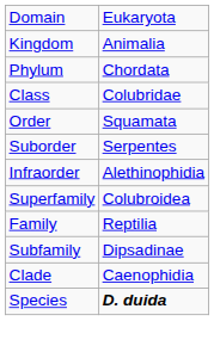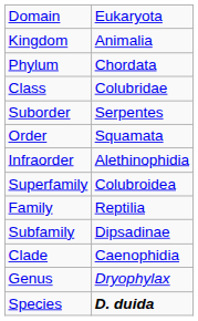 <table class="wikitable mw-collapsible mw-collapsed">
 <tr>
 <td><a href='#'>Domain</a></td>
 <td><a href='#'>Eukaryota</a></td>
 </tr>
 <tr>
 <td><a href='#'>Kingdom</a></td>
 <td><a href='#'>Animalia</a></td>
 </tr>
 <tr>
 <td><a href='#'>Phylum</a></td>
 <td><a href='#'>Chordata</a></td>
 </tr>
 <tr>
 <td><a href='#'>Class</a></td>
 <td><a href='#'>Colubridae</a></td>
 </tr>
 <tr>
+<td><a href='#'>Suborder</a></td>
+<td><a href='#'>Serpentes</a></td>
+</tr>
+<tr>
 <td><a href='#'>Order</a></td>
 <td><a href='#'>Squamata</a></td>
-</tr>
-<tr>
-<td><a href='#'>Suborder</a></td>
-<td><a href='#'>Serpentes</a></td>
 </tr>
 <tr>
 <td><a href='#'>Infraorder</a></td>
 <td><a href='#'>Alethinophidia</a></td>
 </tr>
 <tr>
 <td><a href='#'>Superfamily</a></td>
 <td><a href='#'>Colubroidea</a></td>
 </tr>
 <tr>
 <td><a href='#'>Family</a></td>
 <td><a href='#'>Reptilia</a></td>
 </tr>
 <tr>
 <td><a href='#'>Subfamily</a></td>
 <td><a href='#'>Dipsadinae</a></td>
 </tr>
 <tr>
 <td><a href='#'>Clade</a></td>
 <td><a href='#'>Caenophidia</a></td>
 </tr>
 <tr>
+<td><a href='#'>Genus</a></td>
+<td><em><a href='#'>Dryophylax</a></em></td>
+</tr>
+<tr>
 <td><a href='#'>Species</a></td>
 <td><strong><em>D. duida</em></strong></td>
 </tr>
 </table>
